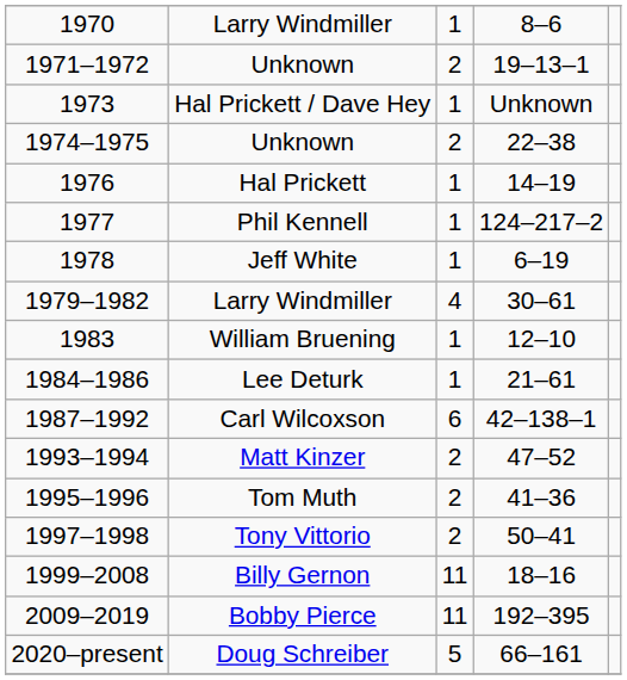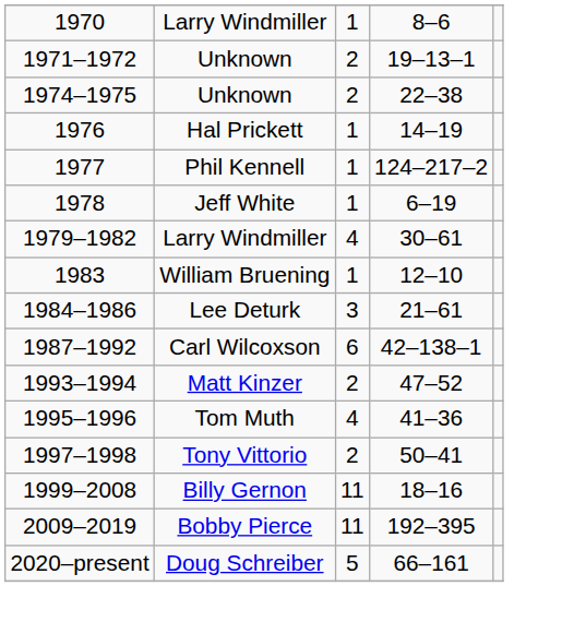 <table class="wikitable" style="text-align:center">
 <tr>
 </tr>
 <tr>
 <td>1970</td>
 <td>Larry Windmiller</td>
 <td>1</td>
 <td>8–6</td>
 <td></td>
 </tr>
 <tr>
 <td>1971–1972</td>
 <td>Unknown</td>
 <td>2</td>
 <td>19–13–1</td>
-<td></td>
-</tr>
-<tr>
-<td>1973</td>
-<td>Hal Prickett / Dave Hey</td>
-<td>1</td>
-<td>Unknown</td>
 <td></td>
 </tr>
 <tr>
 <td>1974–1975</td>
 <td>Unknown</td>
 <td>2</td>
 <td>22–38</td>
 <td></td>
 </tr>
 <tr>
 <td>1976</td>
 <td>Hal Prickett</td>
 <td>1</td>
 <td>14–19</td>
 <td></td>
 </tr>
 <tr>
 <td>1977</td>
 <td>Phil Kennell</td>
 <td>1</td>
 <td>124–217–2</td>
 <td></td>
 </tr>
 <tr>
 <td>1978</td>
 <td>Jeff White</td>
 <td>1</td>
 <td>6–19</td>
 <td></td>
 </tr>
 <tr>
 <td>1979–1982</td>
 <td>Larry Windmiller</td>
 <td>4</td>
 <td>30–61</td>
 <td></td>
 </tr>
 <tr>
 <td>1983</td>
 <td>William Bruening</td>
 <td>1</td>
 <td>12–10</td>
 <td></td>
 </tr>
 <tr>
 <td>1984–1986</td>
 <td>Lee Deturk</td>
-<td>1</td>
+<td>3</td>
 <td>21–61</td>
 <td></td>
 </tr>
 <tr>
 <td>1987–1992</td>
 <td>Carl Wilcoxson</td>
 <td>6</td>
 <td>42–138–1</td>
 <td></td>
 </tr>
 <tr>
 <td>1993–1994</td>
 <td><a href='#'>Matt Kinzer</a></td>
 <td>2</td>
 <td>47–52</td>
 <td></td>
 </tr>
 <tr>
 <td>1995–1996</td>
 <td>Tom Muth</td>
-<td>2</td>
+<td>4</td>
 <td>41–36</td>
 <td></td>
 </tr>
 <tr>
 <td>1997–1998</td>
 <td><a href='#'>Tony Vittorio</a></td>
 <td>2</td>
 <td>50–41</td>
 <td></td>
 </tr>
 <tr>
 <td>1999–2008</td>
 <td><a href='#'>Billy Gernon</a></td>
 <td>11</td>
 <td>18–16</td>
 <td></td>
 </tr>
 <tr>
 <td>2009–2019</td>
 <td><a href='#'>Bobby Pierce</a></td>
 <td>11</td>
 <td>192–395</td>
 <td></td>
 </tr>
 <tr>
 <td>2020–present</td>
 <td><a href='#'>Doug Schreiber</a></td>
 <td>5</td>
 <td>66–161</td>
 <td></td>
 </tr>
 <tr>
 </tr>
 </table>
